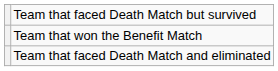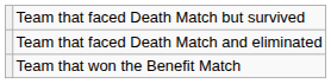 <table class="wikitable" style="font-size:90%;">
 <tr>
 <th></th>
 <td>Team that faced Death Match but survived</td>
 </tr>
 <tr>
 <th></th>
-<td>Team that won the Benefit Match</td>
+<td>Team that faced Death Match and eliminated<br></td>
 </tr>
 <tr>
 <th></th>
-<td>Team that faced Death Match and eliminated<br></td>
+<td>Team that won the Benefit Match</td>
 </tr>
 </table>
